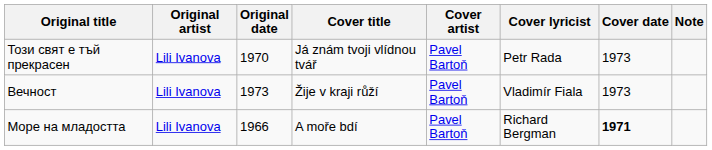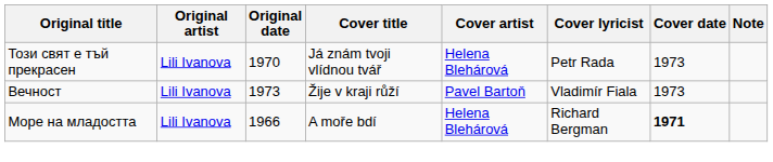 <table class="wikitable sortable">
 <tr>
 <th>Original title</th>
 <th>Original artist</th>
 <th nowrap=yes>Original<br> date</th>
 <th>Cover title</th>
 <th>Cover artist</th>
 <th>Cover lyricist</th>
 <th nowrap=yes>Cover date</th>
 <th class=unsortable>Note</th>
 </tr>
 <tr>
 <td>Този свят е тъй прекрасен</td>
 <td><a href='#'>Lili Ivanova</a></td>
 <td>1970</td>
 <td>Já znám tvoji vlídnou tvář</td>
-<td><a href='#'>Pavel Bartoň</a></td>
+<td><a href='#'>Helena Blehárová</a></td>
 <td>Petr Rada</td>
 <td>1973</td>
 <td></td>
 </tr>
 <tr>
 <td>Вечност</td>
 <td><a href='#'>Lili Ivanova</a></td>
 <td>1973</td>
 <td>Žije v kraji růží</td>
 <td><a href='#'>Pavel Bartoň</a></td>
 <td>Vladimír Fiala</td>
 <td>1973</td>
 <td></td>
 </tr>
 <tr>
 <td>Море на младостта</td>
 <td><a href='#'>Lili Ivanova</a></td>
 <td>1966</td>
 <td>A moře bdí</td>
-<td><a href='#'>Pavel Bartoň</a></td>
+<td><a href='#'>Helena Blehárová</a></td>
 <td>Richard Bergman</td>
 <td><strong>1971</strong></td>
 <td></td>
 </tr>
 </table>
